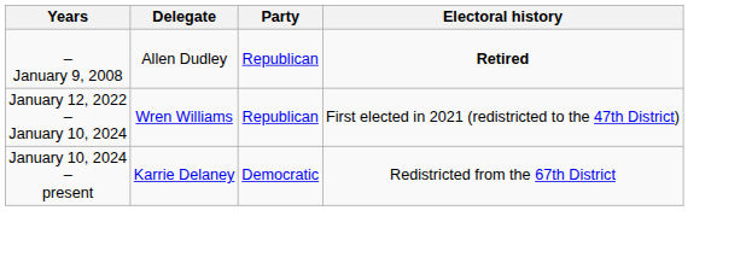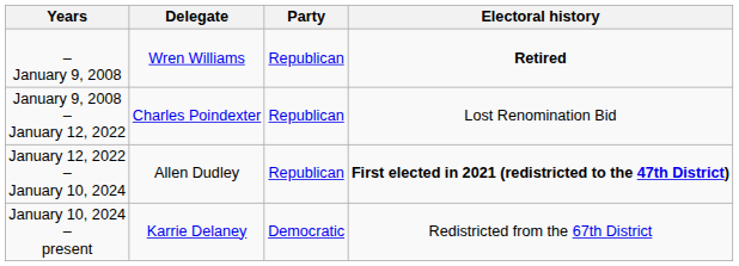 <table class=wikitable style="text-align:center">
 <tr valign=bottom>
 <th>Years</th>
 <th>Delegate</th>
 <th>Party</th>
 <th>Electoral history</th>
 </tr>
 <tr>
 <td nowrap><span></span><br>–<br><span>January 9, 2008</span></td>
-<td>Allen Dudley</td>
+<td><a href='#'>Wren Williams</a></td>
 <td><a href='#'>Republican</a></td>
 <td><strong>Retired</strong></td>
 </tr>
 <tr>
+<td nowrap><span>January 9, 2008</span><br>–<br><span>January 12, 2022</span></td>
+<td><a href='#'>Charles Poindexter</a></td>
+<td><a href='#'>Republican</a></td>
+<td>Lost Renomination Bid</td>
+</tr>
+<tr>
 <td nowrap><span>January 12, 2022</span><br>–<br><span>January 10, 2024</span></td>
-<td><a href='#'>Wren Williams</a></td>
+<td>Allen Dudley</td>
 <td><a href='#'>Republican</a></td>
-<td>First elected in 2021 (redistricted to the <a href='#'>47th District</a>)</td>
+<td><strong>First elected in 2021 (redistricted to the <a href='#'>47th District</a>)</strong></td>
 </tr>
 <tr>
 <td nowrap><span>January 10, 2024</span><br>–<br><span>present</span></td>
 <td><a href='#'>Karrie Delaney</a></td>
 <td><a href='#'>Democratic</a></td>
 <td>Redistricted from the <a href='#'>67th District</a></td>
 </tr>
 </table>
